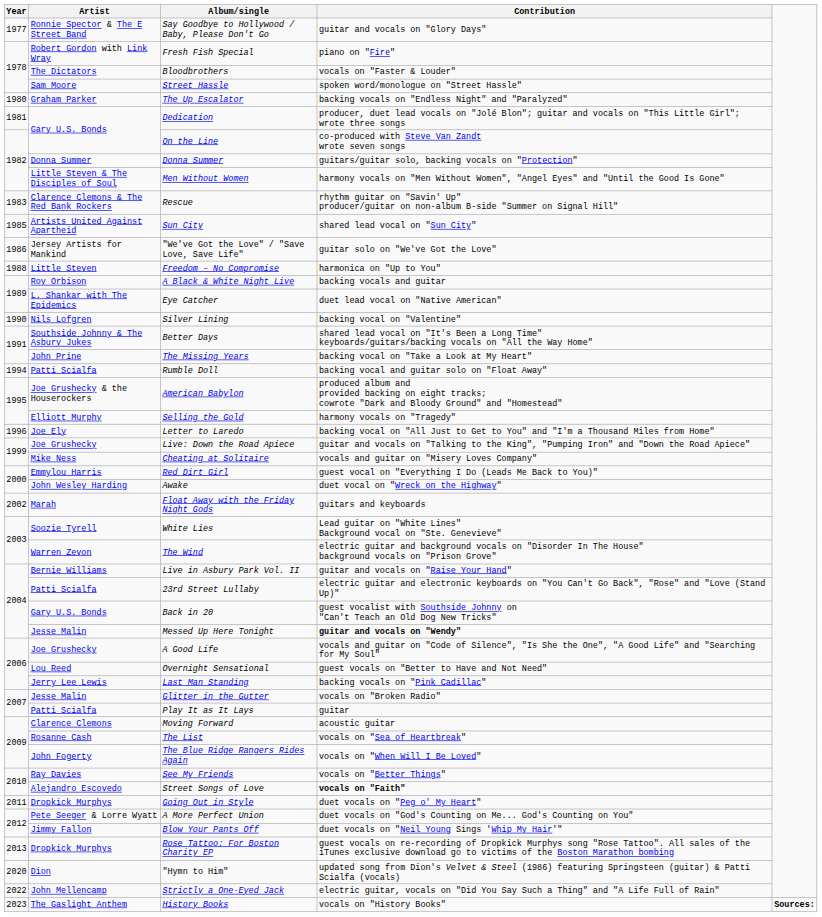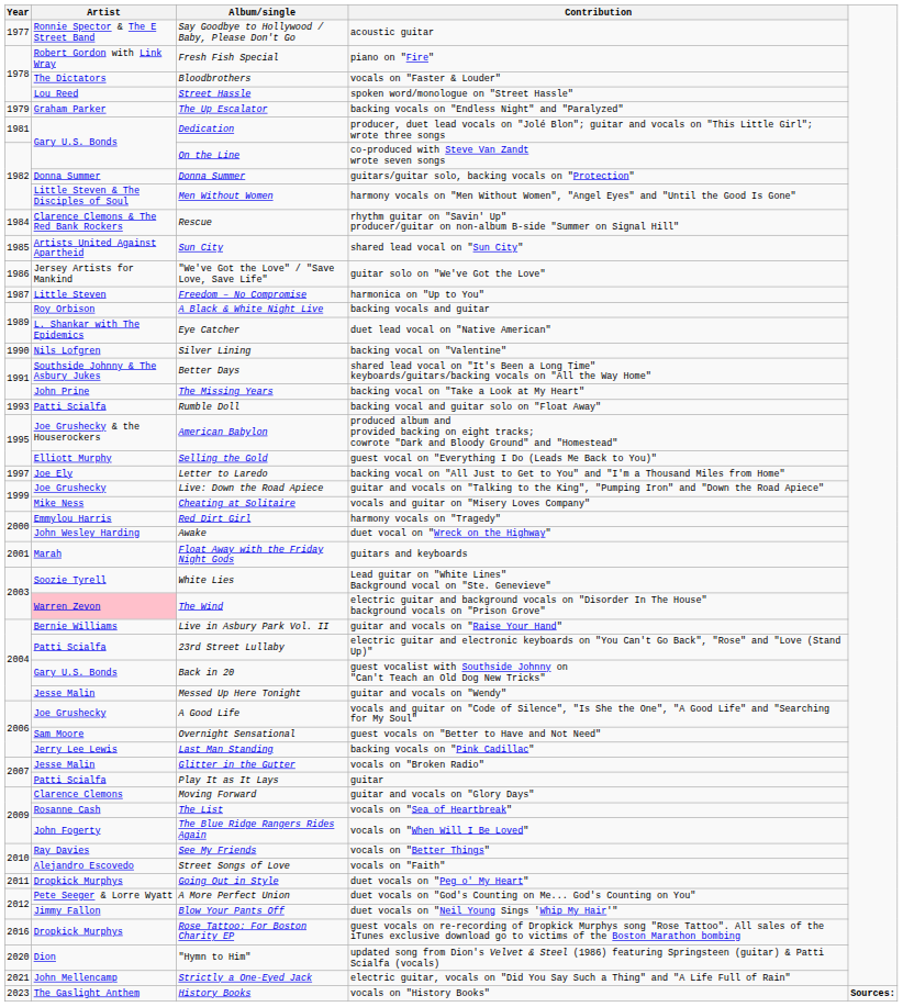 <table class="wikitable">
 <tr>
 <th>Year</th>
 <th>Artist</th>
 <th>Album/single</th>
 <th>Contribution</th>
 </tr>
 <tr>
 <td>1977</td>
 <td><a href='#'>Ronnie Spector</a> & <a href='#'>The E Street Band</a></td>
 <td><em>Say Goodbye to Hollywood / Baby, Please Don't Go</em></td>
-<td>guitar and vocals on "Glory Days"</td>
+<td>acoustic guitar</td>
 </tr>
 <tr>
 <td rowspan="3">1978</td>
 <td><a href='#'>Robert Gordon</a> with <a href='#'>Link Wray</a></td>
 <td><em>Fresh Fish Special</em></td>
 <td>piano on "<a href='#'>Fire</a>"</td>
 </tr>
 <tr>
 <td><a href='#'>The Dictators</a></td>
 <td><em>Bloodbrothers</em></td>
 <td>vocals on "Faster & Louder"</td>
 </tr>
 <tr>
-<td><a href='#'>Sam Moore</a></td>
+<td><a href='#'>Lou Reed</a></td>
 <td><em><a href='#'>Street Hassle</a></em></td>
 <td>spoken word/monologue on "Street Hassle"</td>
 </tr>
 <tr>
-<td>1980</td>
+<td>1979</td>
 <td><a href='#'>Graham Parker</a></td>
 <td><em><a href='#'>The Up Escalator</a></em></td>
 <td>backing vocals on "Endless Night" and "Paralyzed"</td>
 </tr>
 <tr>
 <td>1981</td>
 <td rowspan="2"><a href='#'>Gary U.S. Bonds</a></td>
 <td><em><a href='#'>Dedication</a></em></td>
 <td>producer, duet lead vocals on "Jolé Blon"; guitar and vocals on "This Little Girl"; wrote three songs</td>
 </tr>
 <tr>
 <td rowspan="3">1982</td>
 <td><em><a href='#'>On the Line</a></em></td>
 <td>co-produced with <a href='#'>Steve Van Zandt</a><br>wrote seven songs</td>
 </tr>
 <tr>
 <td><a href='#'>Donna Summer</a></td>
 <td><em><a href='#'>Donna Summer</a></em></td>
 <td>guitars/guitar solo, backing vocals on "<a href='#'>Protection</a>"</td>
 </tr>
 <tr>
 <td><a href='#'>Little Steven & The Disciples of Soul</a></td>
 <td><em><a href='#'>Men Without Women</a></em></td>
 <td>harmony vocals on "Men Without Women", "Angel Eyes" and "Until the Good Is Gone"</td>
 </tr>
 <tr>
-<td>1983</td>
+<td>1984</td>
 <td><a href='#'>Clarence Clemons & The Red Bank Rockers</a></td>
 <td><em>Rescue</em></td>
 <td>rhythm guitar on "Savin' Up"<br>producer/guitar on non-album B-side "Summer on Signal Hill"</td>
 </tr>
 <tr>
 <td>1985</td>
 <td><a href='#'>Artists United Against Apartheid</a></td>
 <td><em><a href='#'>Sun City</a></em></td>
 <td>shared lead vocal on "<a href='#'>Sun City</a>"</td>
 </tr>
 <tr>
 <td>1986</td>
 <td>Jersey Artists for Mankind</td>
 <td>"We've Got the Love" / "Save Love, Save Life"</td>
 <td>guitar solo on "We've Got the Love"</td>
 </tr>
 <tr>
-<td>1988</td>
+<td>1987</td>
 <td><a href='#'>Little Steven</a></td>
 <td><em><a href='#'>Freedom – No Compromise</a></em></td>
 <td>harmonica on "Up to You"</td>
 </tr>
 <tr>
 <td rowspan="2">1989</td>
 <td><a href='#'>Roy Orbison</a></td>
 <td><em><a href='#'>A Black & White Night Live</a></em></td>
 <td>backing vocals and guitar</td>
 </tr>
 <tr>
 <td><a href='#'>L. Shankar with The Epidemics</a></td>
 <td><em>Eye Catcher</em></td>
 <td>duet lead vocal on "Native American"</td>
 </tr>
 <tr>
 <td>1990</td>
 <td><a href='#'>Nils Lofgren</a></td>
 <td><em>Silver Lining</em></td>
 <td>backing vocal on "Valentine"</td>
 </tr>
 <tr>
 <td rowspan="2">1991</td>
 <td><a href='#'>Southside Johnny & The Asbury Jukes</a></td>
 <td><em>Better Days</em></td>
 <td>shared lead vocal on "It's Been a Long Time"<br>keyboards/guitars/backing vocals on "All the Way Home"</td>
 </tr>
 <tr>
 <td><a href='#'>John Prine</a></td>
 <td><em><a href='#'>The Missing Years</a></em></td>
 <td>backing vocal on "Take a Look at My Heart"</td>
 </tr>
 <tr>
-<td>1994</td>
+<td>1993</td>
 <td><a href='#'>Patti Scialfa</a></td>
 <td><em>Rumble Doll</em></td>
 <td>backing vocal and guitar solo on "Float Away"</td>
 </tr>
 <tr>
 <td rowspan="2">1995</td>
 <td><a href='#'>Joe Grushecky</a> & the Houserockers</td>
 <td><em><a href='#'>American Babylon</a></em></td>
 <td>produced album and<br>provided backing on eight tracks;<br>cowrote "Dark and Bloody Ground" and "Homestead"</td>
 </tr>
 <tr>
 <td><a href='#'>Elliott Murphy</a></td>
 <td><em><a href='#'>Selling the Gold</a></em></td>
-<td>harmony vocals on "Tragedy"</td>
+<td>guest vocal on "Everything I Do (Leads Me Back to You)"</td>
 </tr>
 <tr>
-<td>1996</td>
+<td>1997</td>
 <td><a href='#'>Joe Ely</a></td>
 <td><em>Letter to Laredo</em></td>
 <td>backing vocal on "All Just to Get to You" and "I'm a Thousand Miles from Home"</td>
 </tr>
 <tr>
 <td rowspan="2">1999</td>
 <td><a href='#'>Joe Grushecky</a></td>
 <td><em>Live: Down the Road Apiece</em></td>
 <td>guitar and vocals on "Talking to the King", "Pumping Iron" and "Down the Road Apiece"</td>
 </tr>
 <tr>
 <td><a href='#'>Mike Ness</a></td>
 <td><em><a href='#'>Cheating at Solitaire</a></em></td>
 <td>vocals and guitar on "Misery Loves Company"</td>
 </tr>
 <tr>
 <td rowspan="2">2000</td>
 <td><a href='#'>Emmylou Harris</a></td>
 <td><em><a href='#'>Red Dirt Girl</a></em></td>
-<td>guest vocal on "Everything I Do (Leads Me Back to You)"</td>
+<td>harmony vocals on "Tragedy"</td>
 </tr>
 <tr>
 <td><a href='#'>John Wesley Harding</a></td>
 <td><em>Awake</em></td>
 <td>duet vocal on "<a href='#'>Wreck on the Highway</a>"</td>
 </tr>
 <tr>
-<td>2002</td>
+<td>2001</td>
 <td><a href='#'>Marah</a></td>
 <td><em><a href='#'>Float Away with the Friday Night Gods</a></em></td>
 <td>guitars and keyboards</td>
 </tr>
 <tr>
 <td rowspan="2">2003</td>
 <td><a href='#'>Soozie Tyrell</a></td>
 <td><em>White Lies</em></td>
 <td>Lead guitar on "White Lines"<br>Background vocal on "Ste. Genevieve"</td>
 </tr>
 <tr>
-<td><a href='#'>Warren Zevon</a></td>
+<td style="background: pink;"><a href='#'>Warren Zevon</a></td>
 <td><em><a href='#'>The Wind</a></em></td>
 <td>electric guitar and background vocals on "Disorder In The House"<br>background vocals on "Prison Grove"</td>
 </tr>
 <tr>
 <td rowspan="4">2004</td>
 <td><a href='#'>Bernie Williams</a></td>
 <td><em>Live in Asbury Park Vol. II</em></td>
 <td>guitar and vocals on "<a href='#'>Raise Your Hand</a>"</td>
 </tr>
 <tr>
 <td><a href='#'>Patti Scialfa</a></td>
 <td><em>23rd Street Lullaby</em></td>
 <td>electric guitar and electronic keyboards on "You Can't Go Back", "Rose" and "Love (Stand Up)"</td>
 </tr>
 <tr>
 <td><a href='#'>Gary U.S. Bonds</a></td>
 <td><em>Back in 20</em></td>
 <td>guest vocalist with <a href='#'>Southside Johnny</a> on<br> "Can't Teach an Old Dog New Tricks"</td>
 </tr>
 <tr>
 <td><a href='#'>Jesse Malin</a></td>
 <td><em>Messed Up Here Tonight</em></td>
-<td><strong>guitar and vocals on "Wendy"</strong></td>
+<td>guitar and vocals on "Wendy"</td>
 </tr>
 <tr>
 <td rowspan="3">2006</td>
 <td><a href='#'>Joe Grushecky</a></td>
 <td><em>A Good Life</em></td>
 <td>vocals and guitar on "Code of Silence", "Is She the One", "A Good Life" and "Searching for My Soul"</td>
 </tr>
 <tr>
-<td><a href='#'>Lou Reed</a></td>
+<td><a href='#'>Sam Moore</a></td>
 <td><em>Overnight Sensational</em></td>
 <td>guest vocals on "Better to Have and Not Need"</td>
 </tr>
 <tr>
 <td><a href='#'>Jerry Lee Lewis</a></td>
 <td><em><a href='#'>Last Man Standing</a></em></td>
 <td>backing vocals on "<a href='#'>Pink Cadillac</a>"</td>
 </tr>
 <tr>
 <td rowspan="2">2007</td>
 <td><a href='#'>Jesse Malin</a></td>
 <td><em><a href='#'>Glitter in the Gutter</a></em></td>
 <td>vocals on "Broken Radio"</td>
 </tr>
 <tr>
 <td><a href='#'>Patti Scialfa</a></td>
 <td><em>Play It as It Lays</em></td>
 <td>guitar</td>
 </tr>
 <tr>
 <td rowspan="3">2009</td>
 <td><a href='#'>Clarence Clemons</a></td>
 <td><em>Moving Forward</em></td>
-<td>acoustic guitar</td>
+<td>guitar and vocals on "Glory Days"</td>
 </tr>
 <tr>
 <td><a href='#'>Rosanne Cash</a></td>
 <td><em><a href='#'>The List</a></em></td>
 <td>vocals on "<a href='#'>Sea of Heartbreak</a>"</td>
 </tr>
 <tr>
 <td><a href='#'>John Fogerty</a></td>
 <td><em><a href='#'>The Blue Ridge Rangers Rides Again</a></em></td>
 <td>vocals on "<a href='#'>When Will I Be Loved</a>"</td>
 </tr>
 <tr>
 <td rowspan="2">2010</td>
 <td><a href='#'>Ray Davies</a></td>
 <td><em><a href='#'>See My Friends</a></em></td>
 <td>vocals on "<a href='#'>Better Things</a>"</td>
 </tr>
 <tr>
 <td><a href='#'>Alejandro Escovedo</a></td>
 <td><em>Street Songs of Love</em></td>
-<td><strong>vocals on "Faith"</strong></td>
+<td>vocals on "Faith"</td>
 </tr>
 <tr>
 <td>2011</td>
 <td><a href='#'>Dropkick Murphys</a></td>
 <td><em><a href='#'>Going Out in Style</a></em></td>
 <td>duet vocals on "<a href='#'>Peg o' My Heart</a>"</td>
 </tr>
 <tr>
 <td rowspan="2">2012</td>
 <td><a href='#'>Pete Seeger</a> & Lorre Wyatt</td>
 <td><em>A More Perfect Union</em></td>
 <td>duet vocals on "God's Counting on Me... God's Counting on You"</td>
 </tr>
 <tr>
 <td><a href='#'>Jimmy Fallon</a></td>
 <td><em><a href='#'>Blow Your Pants Off</a></em></td>
 <td>duet vocals on "<a href='#'>Neil Young</a> Sings '<a href='#'>Whip My Hair</a>'"</td>
 </tr>
 <tr>
-<td>2013</td>
+<td>2016</td>
 <td><a href='#'>Dropkick Murphys</a></td>
 <td><em><a href='#'>Rose Tattoo: For Boston Charity EP</a></em></td>
 <td>guest vocals on re-recording of Dropkick Murphys song "Rose Tattoo". All sales of the iTunes exclusive download go to victims of the <a href='#'>Boston Marathon bombing</a></td>
 </tr>
 <tr>
 <td>2020</td>
 <td><a href='#'>Dion</a></td>
 <td>"Hymn to Him" </td>
 <td>updated song from Dion's <em>Velvet & Steel</em> (1986) featuring Springsteen (guitar) & Patti Scialfa (vocals)</td>
 </tr>
 <tr>
-<td>2022</td>
+<td>2021</td>
 <td><a href='#'>John Mellencamp</a></td>
 <td><em><a href='#'>Strictly a One-Eyed Jack</a></em></td>
 <td>electric guitar, vocals on "Did You Say Such a Thing" and "A Life Full of Rain"</td>
 </tr>
 <tr>
 <td>2023</td>
 <td><a href='#'>The Gaslight Anthem</a></td>
 <td><em><a href='#'>History Books</a></em></td>
 <td>vocals on "History Books"</td>
 <td colspan="4" style="text-align: center;"><strong>Sources:</strong></td>
 </tr>
 </table>
